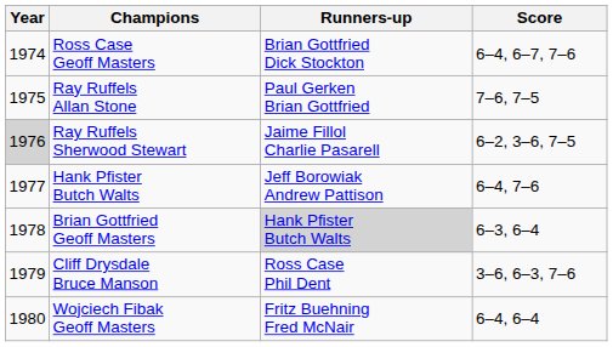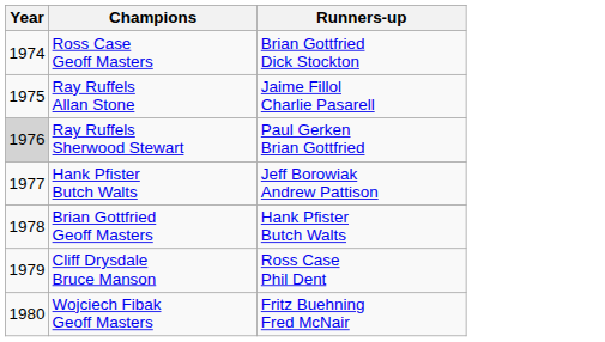 <table class="wikitable">
 <tr>
 <th>Year</th>
 <th width="200">Champions</th>
 <th width="200">Runners-up</th>
-<th width="125">Score</th>
 </tr>
 <tr>
 <td>1974</td>
 <td> <a href='#'>Ross Case</a><br> <a href='#'>Geoff Masters</a></td>
 <td> <a href='#'>Brian Gottfried</a><br> <a href='#'>Dick Stockton</a></td>
-<td>6–4, 6–7, 7–6</td>
 </tr>
 <tr>
 <td>1975</td>
 <td> <a href='#'>Ray Ruffels</a><br> <a href='#'>Allan Stone</a></td>
-<td> <a href='#'>Paul Gerken</a><br> <a href='#'>Brian Gottfried</a></td>
-<td>7–6, 7–5</td>
+<td> <a href='#'>Jaime Fillol</a><br> <a href='#'>Charlie Pasarell</a></td>
 </tr>
 <tr>
 <td style="background: lightgrey;">1976</td>
 <td> <a href='#'>Ray Ruffels</a><br> <a href='#'>Sherwood Stewart</a></td>
-<td> <a href='#'>Jaime Fillol</a><br> <a href='#'>Charlie Pasarell</a></td>
-<td>6–2, 3–6, 7–5</td>
+<td> <a href='#'>Paul Gerken</a><br> <a href='#'>Brian Gottfried</a></td>
 </tr>
 <tr>
 <td>1977</td>
 <td> <a href='#'>Hank Pfister</a><br> <a href='#'>Butch Walts</a></td>
 <td> <a href='#'>Jeff Borowiak</a><br> <a href='#'>Andrew Pattison</a></td>
-<td>6–4, 7–6</td>
 </tr>
 <tr>
 <td>1978</td>
 <td> <a href='#'>Brian Gottfried</a><br> <a href='#'>Geoff Masters</a></td>
-<td style="background: lightgrey;"> <a href='#'>Hank Pfister</a><br> <a href='#'>Butch Walts</a></td>
-<td>6–3, 6–4</td>
+<td> <a href='#'>Hank Pfister</a><br> <a href='#'>Butch Walts</a></td>
 </tr>
 <tr>
 <td>1979</td>
 <td> <a href='#'>Cliff Drysdale</a><br> <a href='#'>Bruce Manson</a></td>
 <td> <a href='#'>Ross Case</a><br> <a href='#'>Phil Dent</a></td>
-<td>3–6, 6–3, 7–6</td>
 </tr>
 <tr>
 <td>1980</td>
 <td> <a href='#'>Wojciech Fibak</a><br> <a href='#'>Geoff Masters</a></td>
 <td> <a href='#'>Fritz Buehning</a><br> <a href='#'>Fred McNair</a></td>
-<td>6–4, 6–4</td>
 </tr>
 </table>
